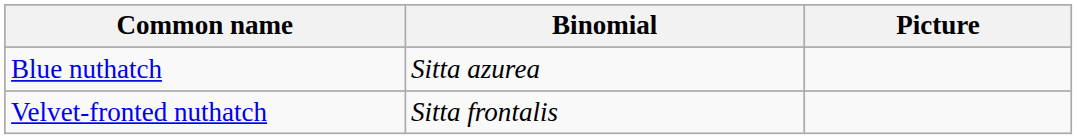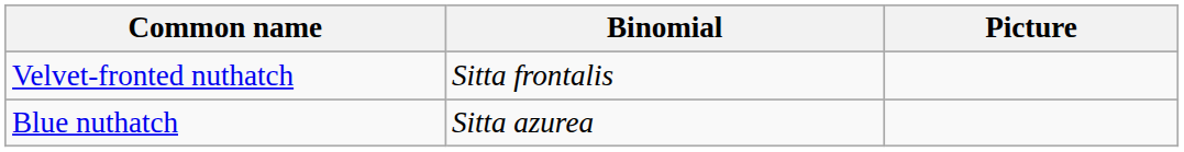 <table width=50% class="wikitable">
 <tr>
 <th width=30%>Common name</th>
 <th width=30%>Binomial</th>
 <th width=20%>Picture</th>
 </tr>
 <tr>
+<td><a href='#'>Velvet-fronted nuthatch</a></td>
+<td><em>Sitta frontalis</em></td>
+<td></td>
+</tr>
+<tr>
 <td><a href='#'>Blue nuthatch</a></td>
 <td><em>Sitta azurea</em></td>
 <td></td>
 </tr>
-<tr>
-<td><a href='#'>Velvet-fronted nuthatch</a></td>
-<td><em>Sitta frontalis</em></td>
-<td></td>
-</tr>
 </table>
